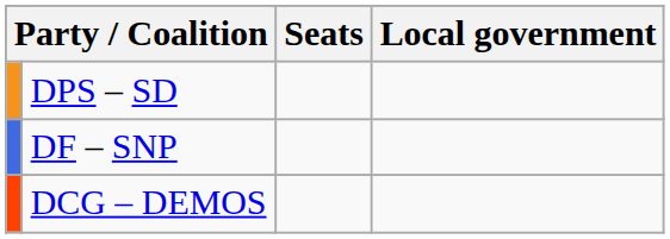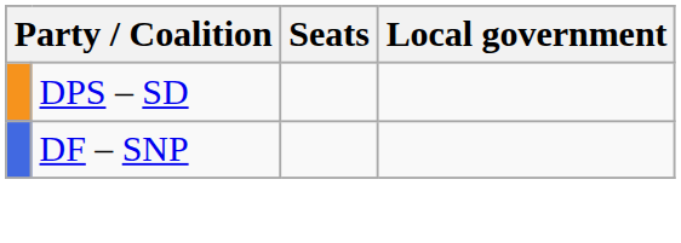 <table class="wikitable" style="text-align:left;">
 <tr>
 <th colspan=2>Party / Coalition</th>
 <th>Seats</th>
 <th>Local government</th>
 </tr>
 <tr>
 <th style="background-color: #F6931D"></th>
 <td><a href='#'>DPS</a> – <a href='#'>SD</a></td>
 <td></td>
 <td></td>
 </tr>
 <tr>
 <th style="background-color: royalblue"></th>
 <td><a href='#'>DF</a> – <a href='#'>SNP</a></td>
 <td></td>
 <td></td>
 </tr>
-<tr>
-<th style="background-color: #ff4000"></th>
-<td><a href='#'>DCG – DEMOS</a></td>
-<td></td>
-<td></td>
-</tr>
 </table>
